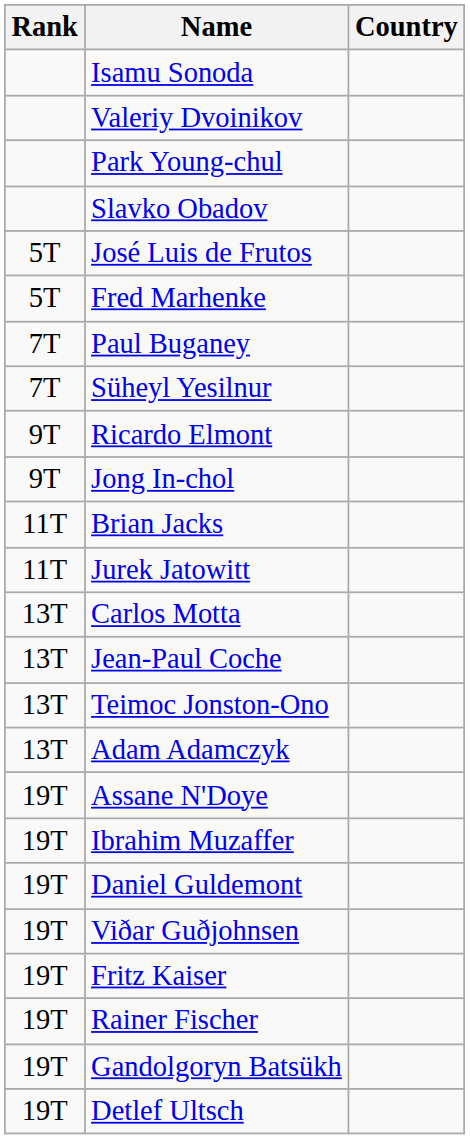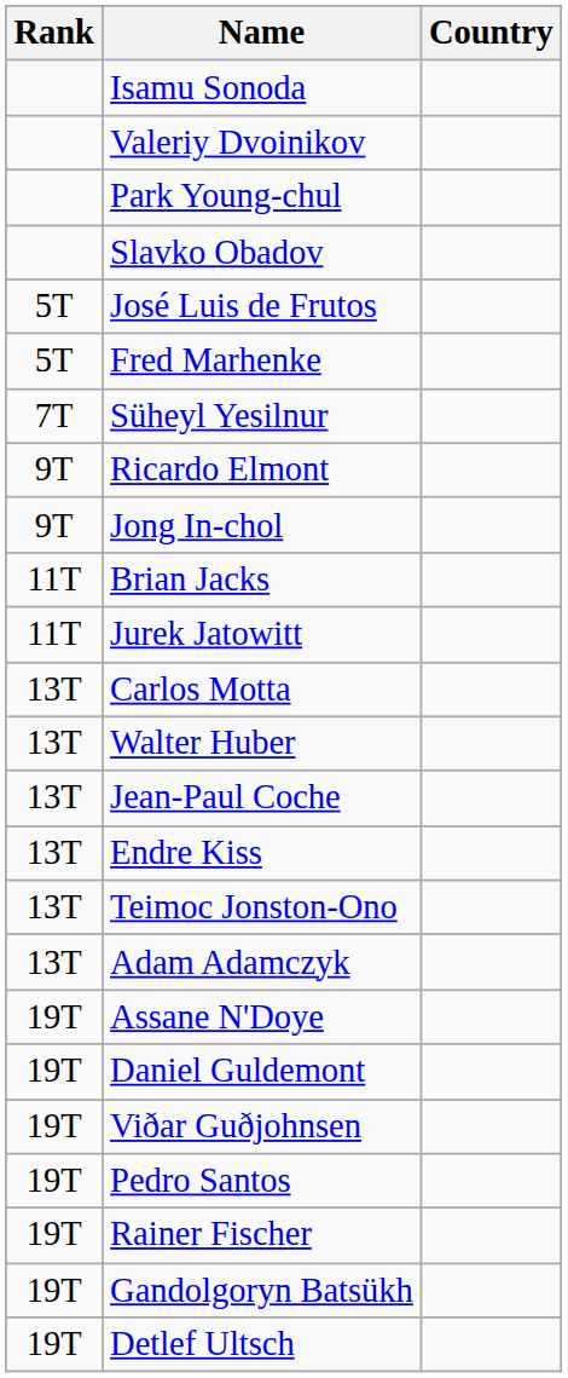 <table class="wikitable sortable" style="text-align:center">
 <tr>
 <th>Rank</th>
 <th>Name</th>
 <th>Country</th>
 </tr>
 <tr>
 <td></td>
 <td align="left"><a href='#'>Isamu Sonoda</a></td>
 <td align="left"></td>
 </tr>
 <tr>
 <td></td>
 <td align="left"><a href='#'>Valeriy Dvoinikov</a></td>
 <td align="left"></td>
 </tr>
 <tr>
 <td></td>
 <td align="left"><a href='#'>Park Young-chul</a></td>
 <td align="left"></td>
 </tr>
 <tr>
 <td></td>
 <td align="left"><a href='#'>Slavko Obadov</a></td>
 <td align="left"></td>
 </tr>
 <tr>
 <td>5T</td>
 <td align="left"><a href='#'>José Luis de Frutos</a></td>
 <td align="left"></td>
 </tr>
 <tr>
 <td>5T</td>
 <td align="left"><a href='#'>Fred Marhenke</a></td>
 <td align="left"></td>
 </tr>
 <tr>
 <td>7T</td>
-<td align="left"><a href='#'>Paul Buganey</a></td>
-<td align="left"></td>
-</tr>
-<tr>
-<td>7T</td>
 <td align="left"><a href='#'>Süheyl Yesilnur</a></td>
 <td align="left"></td>
 </tr>
 <tr>
 <td>9T</td>
 <td align="left"><a href='#'>Ricardo Elmont</a></td>
 <td align="left"></td>
 </tr>
 <tr>
 <td>9T</td>
 <td align="left"><a href='#'>Jong In-chol</a></td>
 <td align="left"></td>
 </tr>
 <tr>
 <td>11T</td>
 <td align="left"><a href='#'>Brian Jacks</a></td>
 <td align="left"></td>
 </tr>
 <tr>
 <td>11T</td>
 <td align="left"><a href='#'>Jurek Jatowitt</a></td>
 <td align="left"></td>
 </tr>
 <tr>
 <td>13T</td>
 <td align="left"><a href='#'>Carlos Motta</a></td>
 <td align="left"></td>
 </tr>
 <tr>
 <td>13T</td>
+<td align="left"><a href='#'>Walter Huber</a></td>
+<td align="left"></td>
+</tr>
+<tr>
+<td>13T</td>
 <td align="left"><a href='#'>Jean-Paul Coche</a></td>
+<td align="left"></td>
+</tr>
+<tr>
+<td>13T</td>
+<td align="left"><a href='#'>Endre Kiss</a></td>
 <td align="left"></td>
 </tr>
 <tr>
 <td>13T</td>
 <td align="left"><a href='#'>Teimoc Jonston-Ono</a></td>
 <td align="left"></td>
 </tr>
 <tr>
 <td>13T</td>
 <td align="left"><a href='#'>Adam Adamczyk</a></td>
 <td align="left"></td>
 </tr>
 <tr>
 <td>19T</td>
 <td align="left"><a href='#'>Assane N'Doye</a></td>
 <td align="left"></td>
 </tr>
 <tr>
 <td>19T</td>
-<td align="left"><a href='#'>Ibrahim Muzaffer</a></td>
-<td align="left"></td>
-</tr>
-<tr>
-<td>19T</td>
 <td align="left"><a href='#'>Daniel Guldemont</a></td>
 <td align="left"></td>
 </tr>
 <tr>
 <td>19T</td>
 <td align="left"><a href='#'>Viðar Guðjohnsen</a></td>
 <td align="left"></td>
 </tr>
 <tr>
 <td>19T</td>
-<td align="left"><a href='#'>Fritz Kaiser</a></td>
+<td align="left"><a href='#'>Pedro Santos</a></td>
 <td align="left"></td>
 </tr>
 <tr>
 <td>19T</td>
 <td align="left"><a href='#'>Rainer Fischer</a></td>
 <td align="left"></td>
 </tr>
 <tr>
 <td>19T</td>
 <td align="left"><a href='#'>Gandolgoryn Batsükh</a></td>
 <td align="left"></td>
 </tr>
 <tr>
 <td>19T</td>
 <td align="left"><a href='#'>Detlef Ultsch</a></td>
 <td align="left"></td>
 </tr>
 </table>
